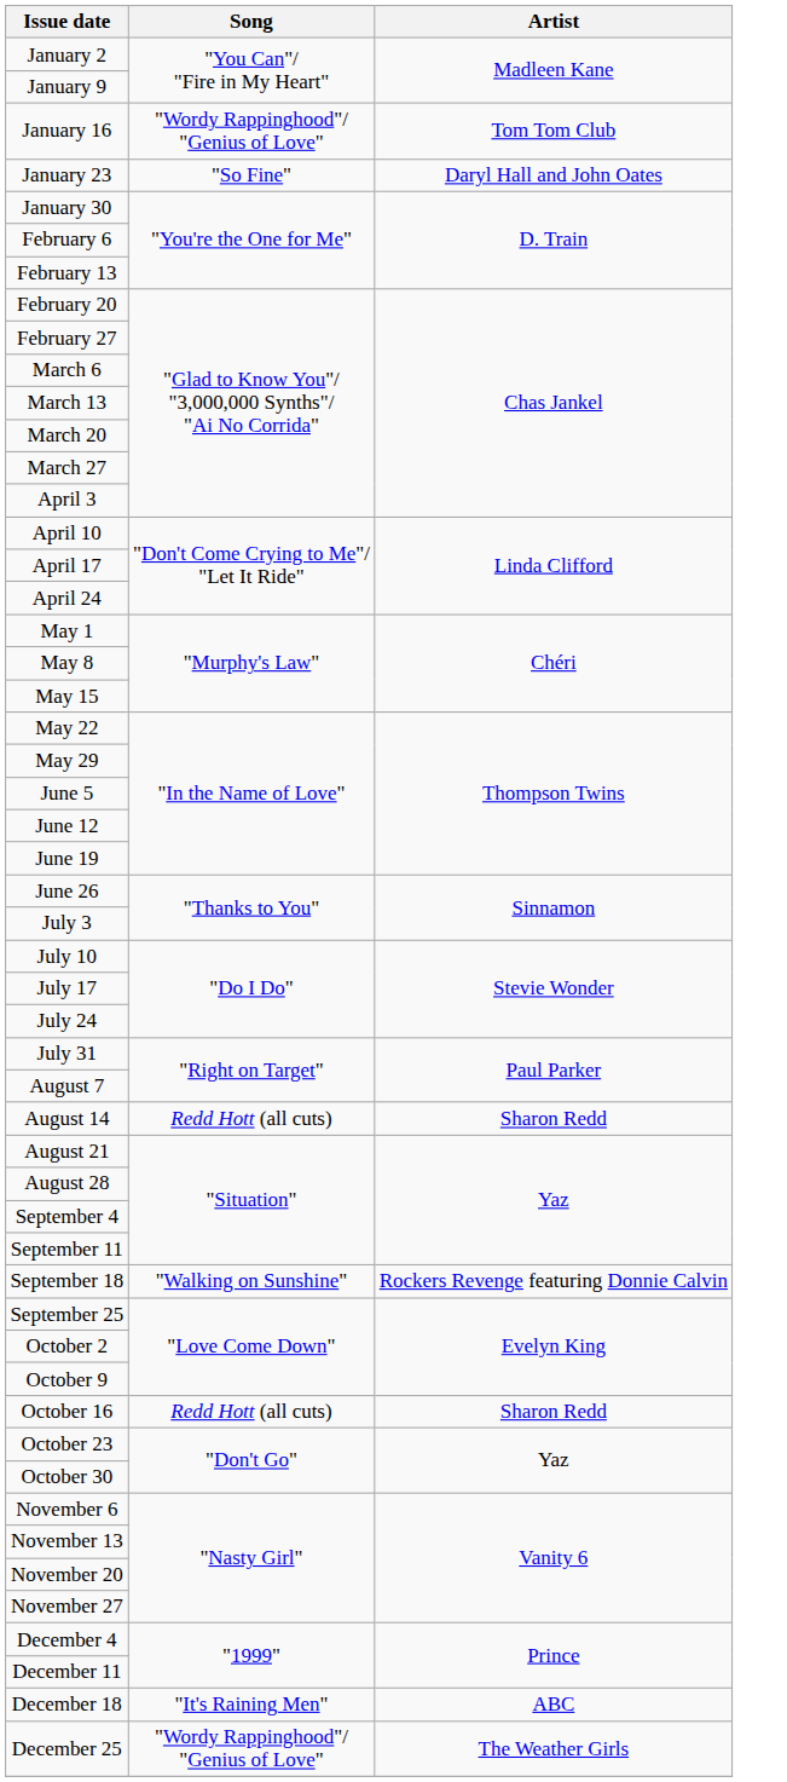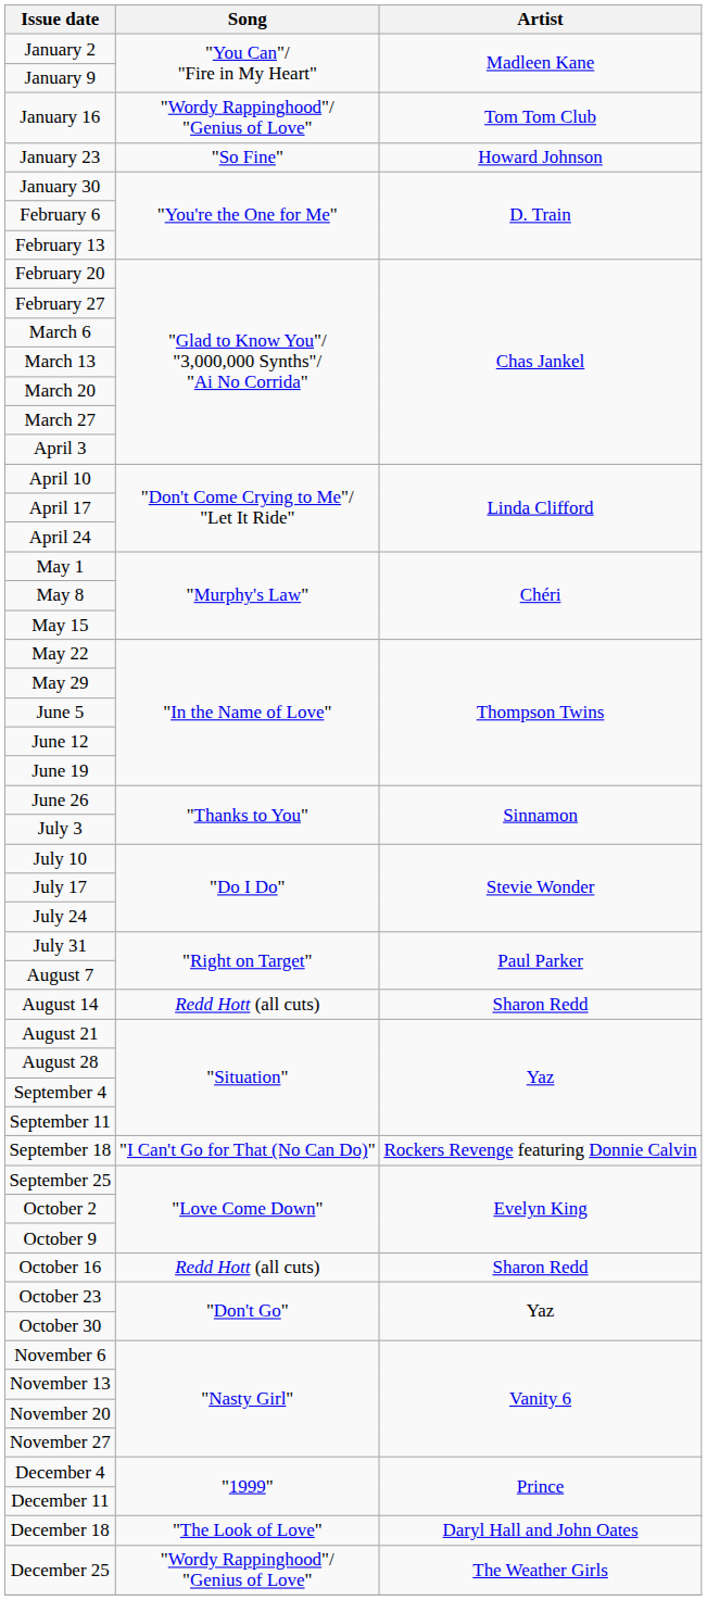 <table class="wikitable" style="text-align: center;">
 <tr>
 <th>Issue date</th>
 <th>Song</th>
 <th>Artist</th>
 </tr>
 <tr>
 <td>January 2</td>
 <td rowspan="2">"<a href='#'>You Can</a>"/<br>"Fire in My Heart"</td>
 <td rowspan="2"><a href='#'>Madleen Kane</a></td>
 </tr>
 <tr>
 <td>January 9</td>
 </tr>
 <tr>
 <td>January 16</td>
 <td>"<a href='#'>Wordy Rappinghood</a>"/<br>"<a href='#'>Genius of Love</a>"</td>
 <td><a href='#'>Tom Tom Club</a></td>
 </tr>
 <tr>
 <td>January 23</td>
 <td>"<a href='#'>So Fine</a>"</td>
-<td><a href='#'>Daryl Hall and John Oates</a></td>
+<td><a href='#'>Howard Johnson</a></td>
 </tr>
 <tr>
 <td>January 30</td>
 <td rowspan="3">"<a href='#'>You're the One for Me</a>"</td>
 <td rowspan="3"><a href='#'>D. Train</a></td>
 </tr>
 <tr>
 <td>February 6</td>
 </tr>
 <tr>
 <td>February 13</td>
 </tr>
 <tr>
 <td>February 20</td>
 <td rowspan="7">"<a href='#'>Glad to Know You</a>"/<br>"3,000,000 Synths"/<br>"<a href='#'>Ai No Corrida</a>"</td>
 <td rowspan="7"><a href='#'>Chas Jankel</a></td>
 </tr>
 <tr>
 <td>February 27</td>
 </tr>
 <tr>
 <td>March 6</td>
 </tr>
 <tr>
 <td>March 13</td>
 </tr>
 <tr>
 <td>March 20</td>
 </tr>
 <tr>
 <td>March 27</td>
 </tr>
 <tr>
 <td>April 3</td>
 </tr>
 <tr>
 <td>April 10</td>
 <td rowspan="3">"<a href='#'>Don't Come Crying to Me</a>"/<br>"Let It Ride"</td>
 <td rowspan="3"><a href='#'>Linda Clifford</a></td>
 </tr>
 <tr>
 <td>April 17</td>
 </tr>
 <tr>
 <td>April 24</td>
 </tr>
 <tr>
 <td>May 1</td>
 <td rowspan="3">"<a href='#'>Murphy's Law</a>"</td>
 <td rowspan="3"><a href='#'>Chéri</a></td>
 </tr>
 <tr>
 <td>May 8</td>
 </tr>
 <tr>
 <td>May 15</td>
 </tr>
 <tr>
 <td>May 22</td>
 <td rowspan="5">"<a href='#'>In the Name of Love</a>"</td>
 <td rowspan="5"><a href='#'>Thompson Twins</a></td>
 </tr>
 <tr>
 <td>May 29</td>
 </tr>
 <tr>
 <td>June 5</td>
 </tr>
 <tr>
 <td>June 12</td>
 </tr>
 <tr>
 <td>June 19</td>
 </tr>
 <tr>
 <td>June 26</td>
 <td rowspan="2">"<a href='#'>Thanks to You</a>"</td>
 <td rowspan="2"><a href='#'>Sinnamon</a></td>
 </tr>
 <tr>
 <td>July 3</td>
 </tr>
 <tr>
 <td>July 10</td>
 <td rowspan="3">"<a href='#'>Do I Do</a>"</td>
 <td rowspan="3"><a href='#'>Stevie Wonder</a></td>
 </tr>
 <tr>
 <td>July 17</td>
 </tr>
 <tr>
 <td>July 24</td>
 </tr>
 <tr>
 <td>July 31</td>
 <td rowspan="2">"<a href='#'>Right on Target</a>"</td>
 <td rowspan="2"><a href='#'>Paul Parker</a></td>
 </tr>
 <tr>
 <td>August 7</td>
 </tr>
 <tr>
 <td>August 14</td>
 <td><em><a href='#'>Redd Hott</a></em> (all cuts)</td>
 <td><a href='#'>Sharon Redd</a></td>
 </tr>
 <tr>
 <td>August 21</td>
 <td rowspan="4">"<a href='#'>Situation</a>"</td>
 <td rowspan="4"><a href='#'>Yaz</a></td>
 </tr>
 <tr>
 <td>August 28</td>
 </tr>
 <tr>
 <td>September 4</td>
 </tr>
 <tr>
 <td>September 11</td>
 </tr>
 <tr>
 <td>September 18</td>
-<td>"<a href='#'>Walking on Sunshine</a>"</td>
+<td>"<a href='#'>I Can't Go for That (No Can Do)</a>"</td>
 <td><a href='#'>Rockers Revenge</a> featuring <a href='#'>Donnie Calvin</a></td>
 </tr>
 <tr>
 <td>September 25</td>
 <td rowspan="3">"<a href='#'>Love Come Down</a>"</td>
 <td rowspan="3"><a href='#'>Evelyn King</a></td>
 </tr>
 <tr>
 <td>October 2</td>
 </tr>
 <tr>
 <td>October 9</td>
 </tr>
 <tr>
 <td>October 16</td>
 <td><em><a href='#'>Redd Hott</a></em> (all cuts)</td>
 <td><a href='#'>Sharon Redd</a></td>
 </tr>
 <tr>
 <td>October 23</td>
 <td rowspan="2">"<a href='#'>Don't Go</a>"</td>
 <td rowspan="2">Yaz</td>
 </tr>
 <tr>
 <td>October 30</td>
 </tr>
 <tr>
 <td>November 6</td>
 <td rowspan="4">"<a href='#'>Nasty Girl</a>"</td>
 <td rowspan="4"><a href='#'>Vanity 6</a></td>
 </tr>
 <tr>
 <td>November 13</td>
 </tr>
 <tr>
 <td>November 20</td>
 </tr>
 <tr>
 <td>November 27</td>
 </tr>
 <tr>
 <td>December 4</td>
 <td rowspan="2">"<a href='#'>1999</a>"</td>
 <td rowspan="2"><a href='#'>Prince</a></td>
 </tr>
 <tr>
 <td>December 11</td>
 </tr>
 <tr>
 <td>December 18</td>
-<td>"<a href='#'>It's Raining Men</a>"</td>
-<td><a href='#'>ABC</a></td>
+<td>"<a href='#'>The Look of Love</a>"</td>
+<td><a href='#'>Daryl Hall and John Oates</a></td>
 </tr>
 <tr>
 <td>December 25</td>
 <td>"<a href='#'>Wordy Rappinghood</a>"/<br>"<a href='#'>Genius of Love</a>"</td>
 <td><a href='#'>The Weather Girls</a></td>
 </tr>
 <tr>
 </tr>
 </table>
